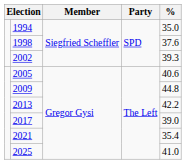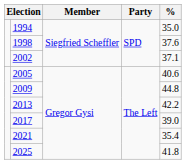 <table class=wikitable>
 <tr>
 <th colspan=2>Election</th>
 <th>Member</th>
 <th>Party</th>
 <th>%</th>
 </tr>
 <tr>
 <td rowspan=3 bgcolor=></td>
 <td><a href='#'>1994</a></td>
 <td rowspan=3><a href='#'>Siegfried Scheffler</a></td>
 <td rowspan=3><a href='#'>SPD</a></td>
 <td align=right>35.0</td>
 </tr>
 <tr>
 <td><a href='#'>1998</a></td>
 <td align=right>37.6</td>
 </tr>
 <tr>
 <td><a href='#'>2002</a></td>
-<td align=right>39.3</td>
+<td align=right>37.1</td>
 </tr>
 <tr>
 <td rowspan=6 bgcolor=></td>
 <td><a href='#'>2005</a></td>
 <td rowspan=6><a href='#'>Gregor Gysi</a></td>
 <td rowspan=6><a href='#'>The Left</a></td>
 <td align=right>40.6</td>
 </tr>
 <tr>
 <td><a href='#'>2009</a></td>
 <td align=right>44.8</td>
 </tr>
 <tr>
 <td><a href='#'>2013</a></td>
 <td align=right>42.2</td>
 </tr>
 <tr>
 <td><a href='#'>2017</a></td>
 <td align=right>39.0</td>
 </tr>
 <tr>
 <td><a href='#'>2021</a></td>
 <td align=right>35.4</td>
 </tr>
 <tr>
 <td><a href='#'>2025</a></td>
-<td align=right>41.0</td>
+<td align=right>41.8</td>
 </tr>
 </table>
